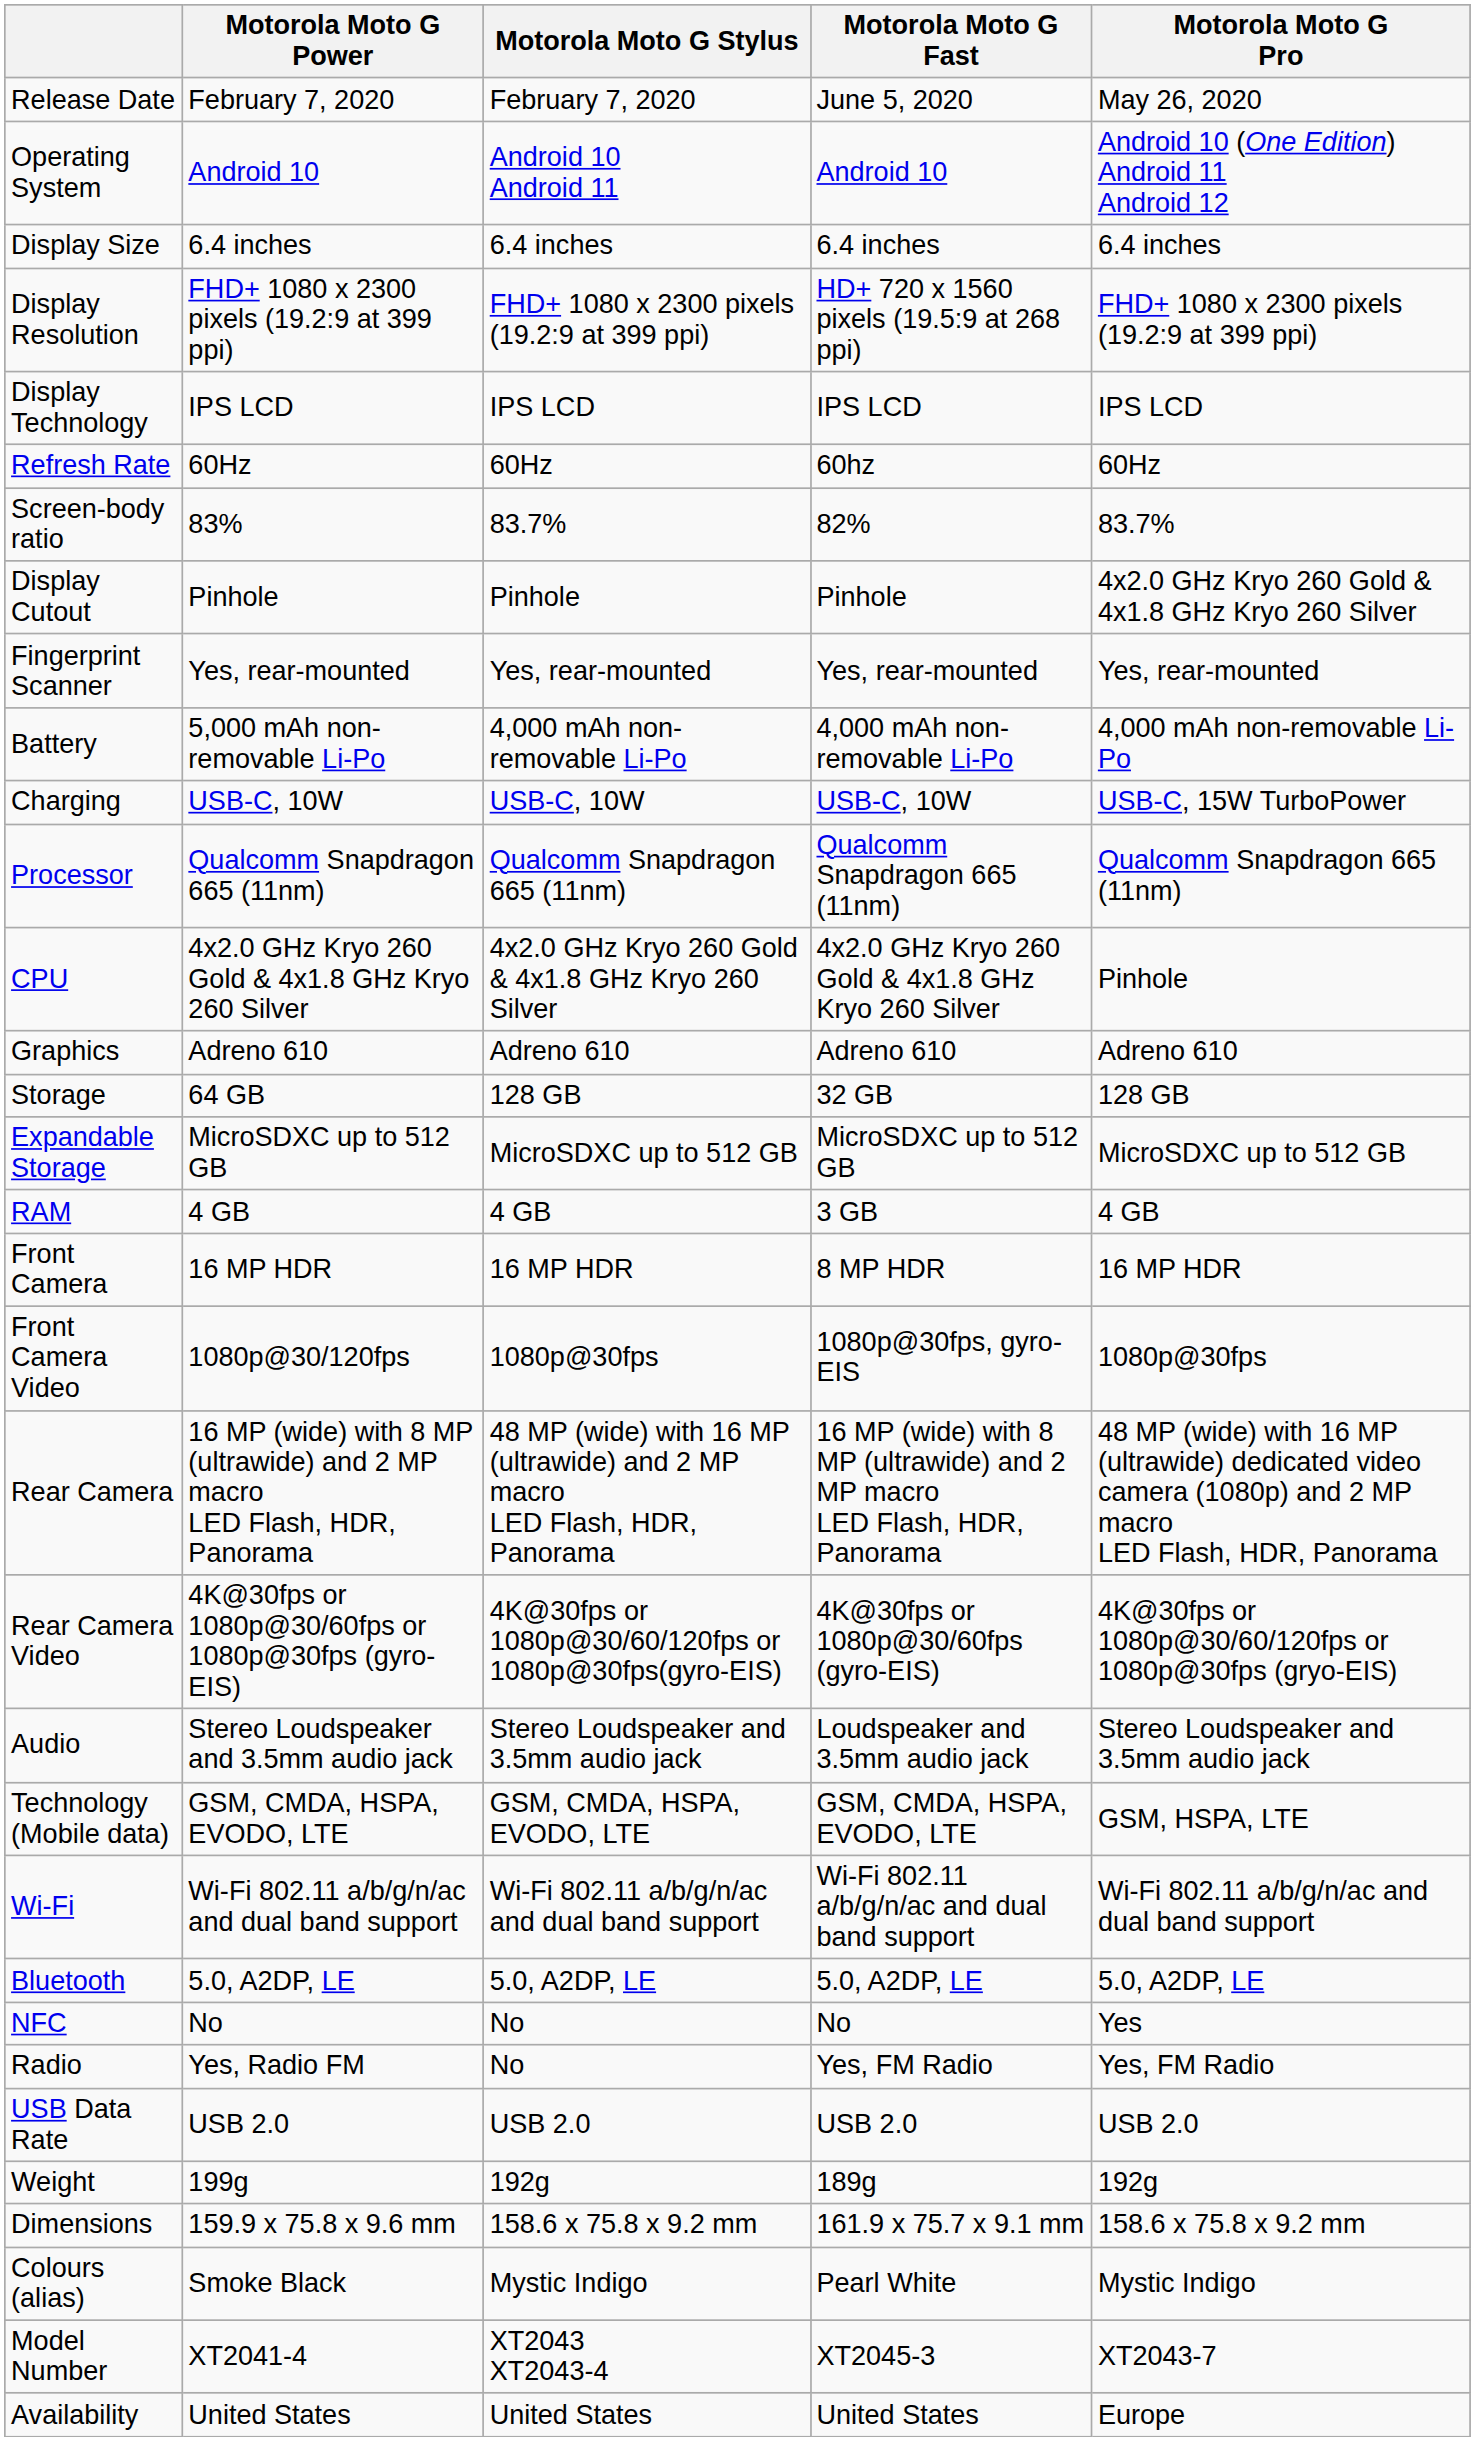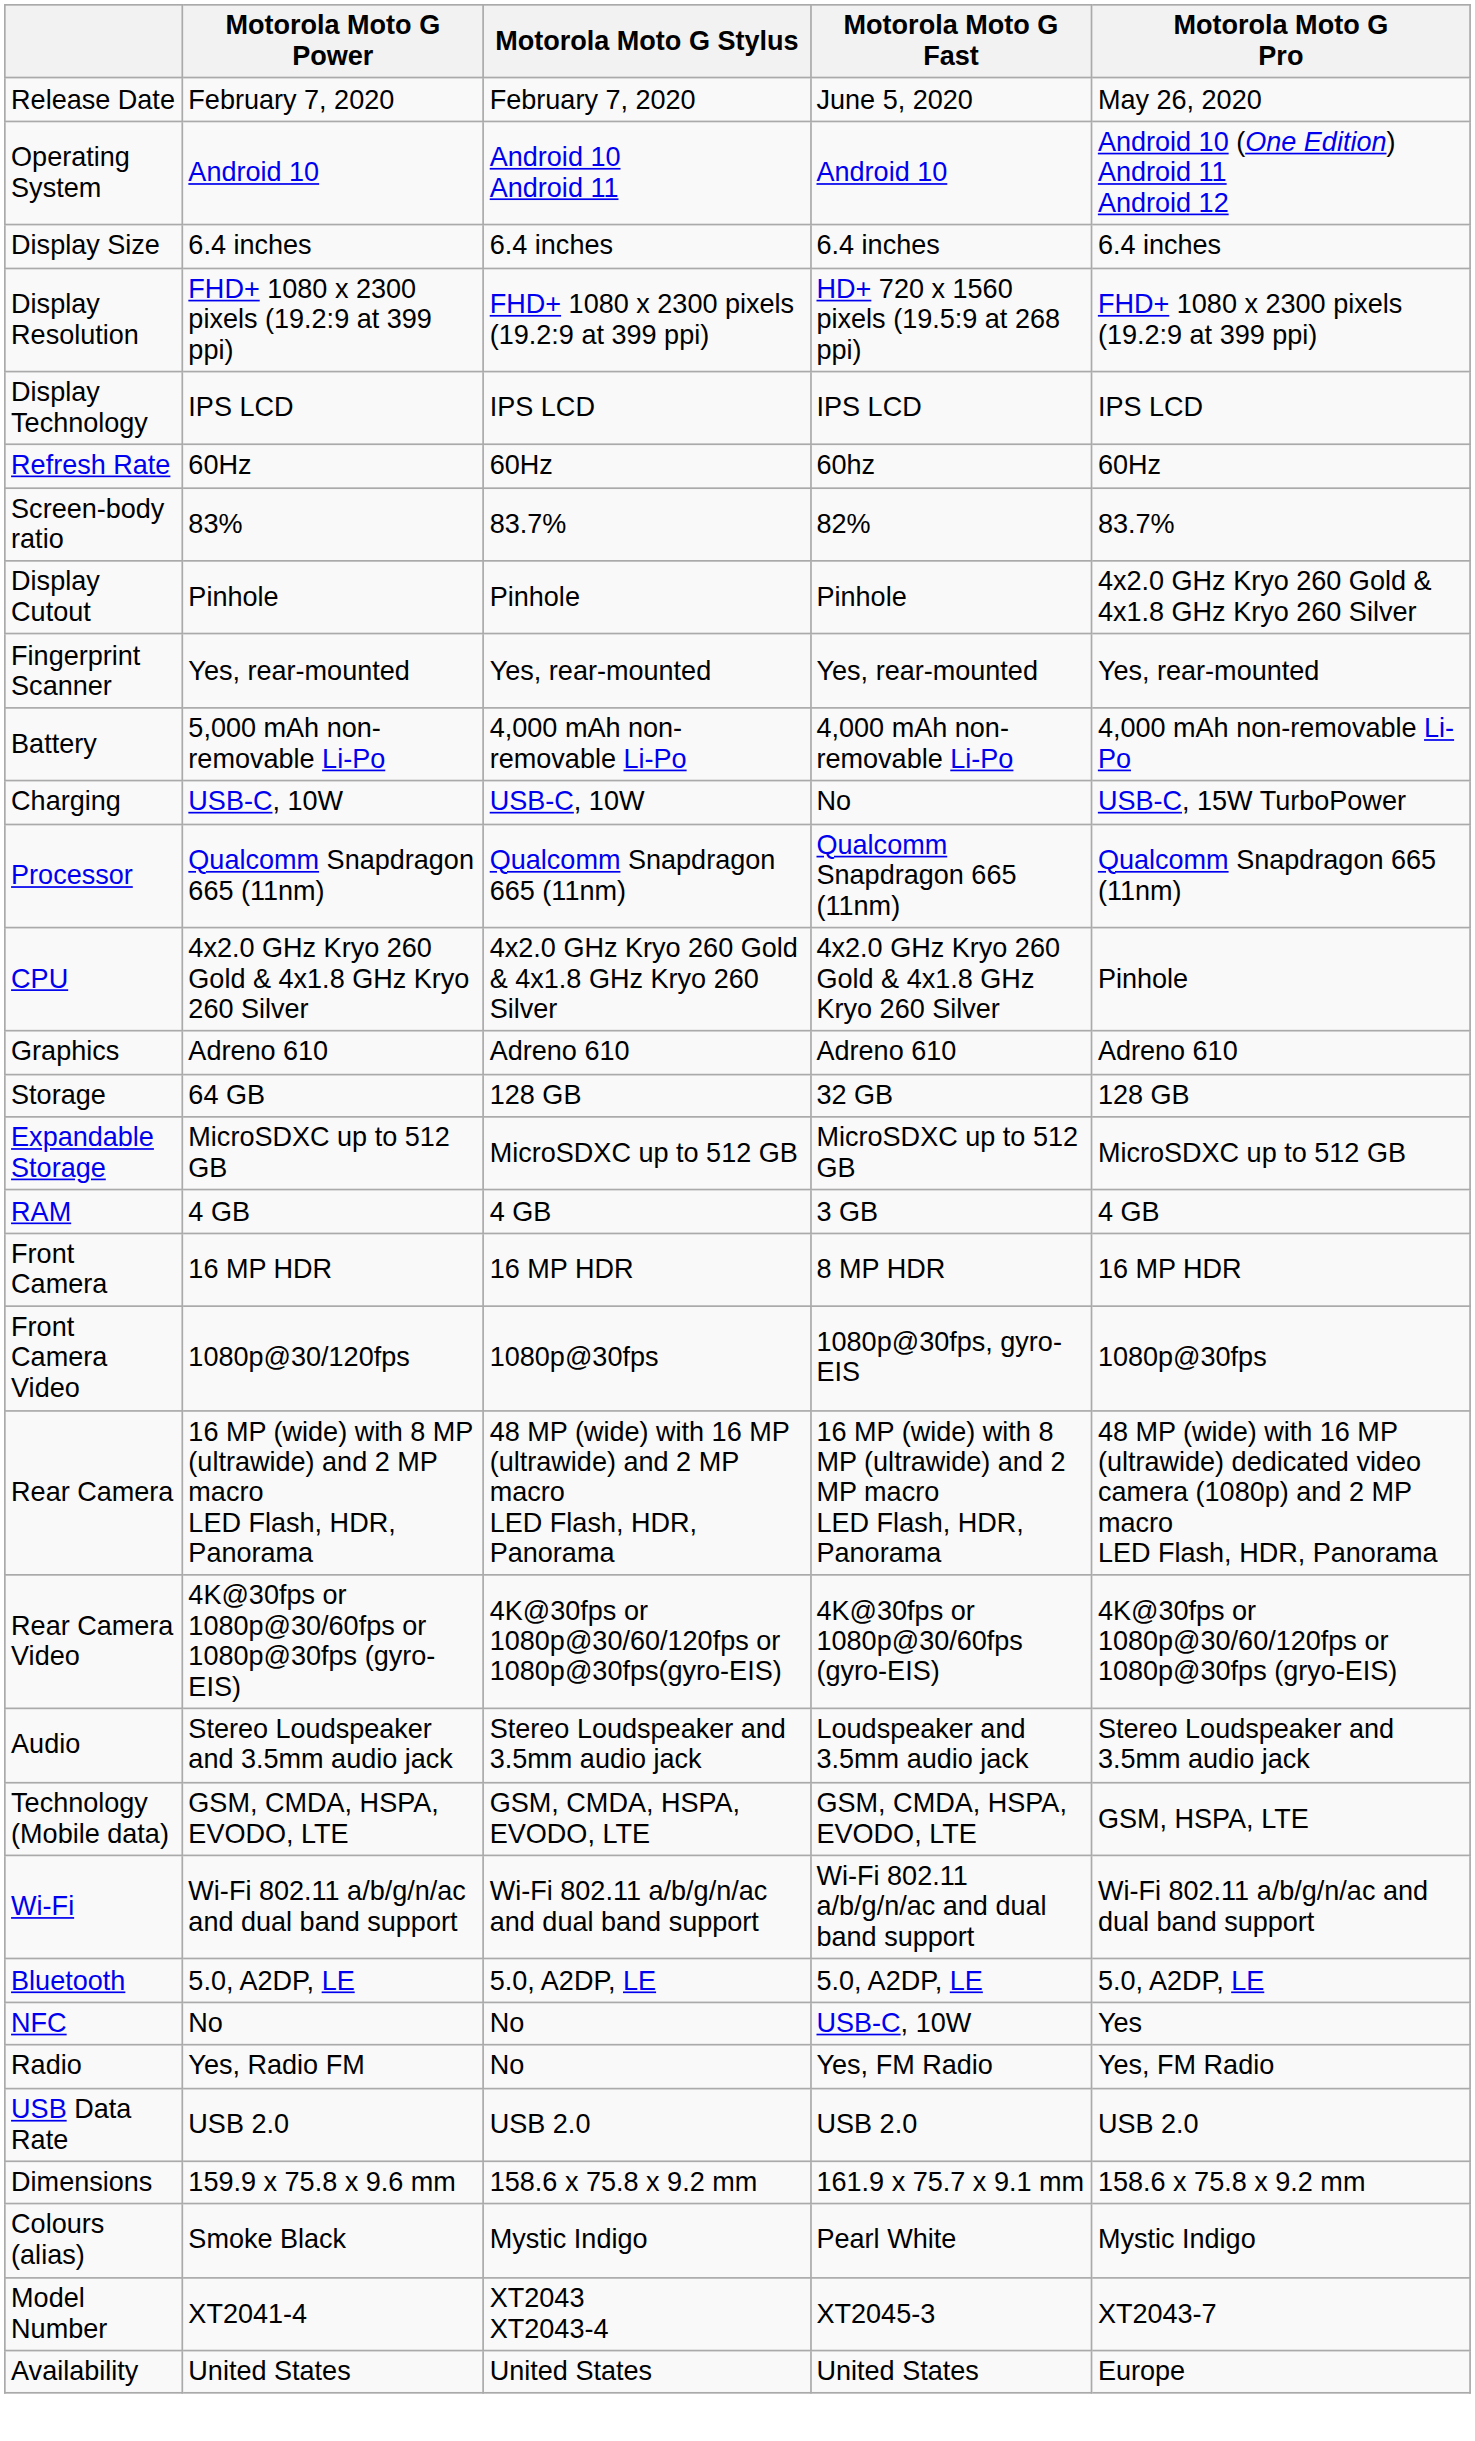 <table class="wikitable">
 <tr>
 <th></th>
 <th>Motorola Moto G Power</th>
 <th>Motorola Moto G Stylus</th>
 <th>Motorola Moto G Fast</th>
 <th>Motorola Moto G<br>Pro</th>
 </tr>
 <tr>
 <td>Release Date</td>
 <td>February 7, 2020</td>
 <td>February 7, 2020</td>
 <td>June 5, 2020</td>
 <td>May 26, 2020</td>
 </tr>
 <tr>
 <td>Operating System</td>
 <td><a href='#'>Android 10</a></td>
 <td><a href='#'>Android 10</a><br><a href='#'>Android 11</a></td>
 <td><a href='#'>Android 10</a></td>
 <td><a href='#'>Android 10</a> (<em><a href='#'>One Edition</a></em>)<br><a href='#'>Android 11</a><br><a href='#'>Android 12</a></td>
 </tr>
 <tr>
 <td>Display Size</td>
 <td>6.4 inches</td>
 <td>6.4 inches</td>
 <td>6.4 inches</td>
 <td>6.4 inches</td>
 </tr>
 <tr>
 <td>Display Resolution</td>
 <td><a href='#'>FHD+</a> 1080 x 2300 pixels (19.2:9 at 399 ppi)</td>
 <td><a href='#'>FHD+</a> 1080 x 2300 pixels (19.2:9 at 399 ppi)</td>
 <td><a href='#'>HD+</a> 720 x 1560 pixels (19.5:9 at 268 ppi)</td>
 <td><a href='#'>FHD+</a> 1080 x 2300 pixels (19.2:9 at 399 ppi)</td>
 </tr>
 <tr>
 <td>Display Technology</td>
 <td>IPS LCD</td>
 <td>IPS LCD</td>
 <td>IPS LCD</td>
 <td>IPS LCD</td>
 </tr>
 <tr>
 <td><a href='#'>Refresh Rate</a></td>
 <td>60Hz</td>
 <td>60Hz</td>
 <td>60hz</td>
 <td>60Hz</td>
 </tr>
 <tr>
 <td>Screen-body ratio</td>
 <td>83%</td>
 <td>83.7%</td>
 <td>82%</td>
 <td>83.7%</td>
 </tr>
 <tr>
 <td>Display Cutout</td>
 <td>Pinhole</td>
 <td>Pinhole</td>
 <td>Pinhole</td>
 <td>4x2.0 GHz Kryo 260 Gold & 4x1.8 GHz Kryo 260 Silver</td>
 </tr>
 <tr>
 <td>Fingerprint Scanner</td>
 <td>Yes, rear-mounted</td>
 <td>Yes, rear-mounted</td>
 <td>Yes, rear-mounted</td>
 <td>Yes, rear-mounted</td>
 </tr>
 <tr>
 <td>Battery</td>
 <td>5,000 mAh non-removable <a href='#'>Li-Po</a></td>
 <td>4,000 mAh non-removable <a href='#'>Li-Po</a></td>
 <td>4,000 mAh non-removable <a href='#'>Li-Po</a></td>
 <td>4,000 mAh non-removable <a href='#'>Li-Po</a></td>
 </tr>
 <tr>
 <td>Charging</td>
 <td><a href='#'>USB-C</a>, 10W</td>
 <td><a href='#'>USB-C</a>, 10W</td>
-<td><a href='#'>USB-C</a>, 10W</td>
+<td>No</td>
 <td><a href='#'>USB-C</a>, 15W TurboPower</td>
 </tr>
 <tr>
 <td><a href='#'>Processor</a></td>
 <td><a href='#'>Qualcomm</a> Snapdragon 665 (11nm)</td>
 <td><a href='#'>Qualcomm</a> Snapdragon 665 (11nm)</td>
 <td><a href='#'>Qualcomm</a> Snapdragon 665 (11nm)</td>
 <td><a href='#'>Qualcomm</a> Snapdragon 665 (11nm)</td>
 </tr>
 <tr>
 <td><a href='#'>CPU</a></td>
 <td>4x2.0 GHz Kryo 260 Gold & 4x1.8 GHz Kryo 260 Silver</td>
 <td>4x2.0 GHz Kryo 260 Gold & 4x1.8 GHz Kryo 260 Silver</td>
 <td>4x2.0 GHz Kryo 260 Gold & 4x1.8 GHz Kryo 260 Silver</td>
 <td>Pinhole</td>
 </tr>
 <tr>
 <td>Graphics</td>
 <td>Adreno 610</td>
 <td>Adreno 610</td>
 <td>Adreno 610</td>
 <td>Adreno 610</td>
 </tr>
 <tr>
 <td>Storage</td>
 <td>64 GB</td>
 <td>128 GB</td>
 <td>32 GB</td>
 <td>128 GB</td>
 </tr>
 <tr>
 <td><a href='#'>Expandable Storage</a></td>
 <td>MicroSDXC up to 512 GB</td>
 <td>MicroSDXC up to 512 GB</td>
 <td>MicroSDXC up to 512 GB</td>
 <td>MicroSDXC up to 512 GB</td>
 </tr>
 <tr>
 <td><a href='#'>RAM</a></td>
 <td>4 GB</td>
 <td>4 GB</td>
 <td>3 GB</td>
 <td>4 GB</td>
 </tr>
 <tr>
 <td>Front Camera</td>
 <td>16 MP HDR</td>
 <td>16 MP HDR</td>
 <td>8 MP HDR</td>
 <td>16 MP HDR</td>
 </tr>
 <tr>
 <td>Front Camera Video</td>
 <td>1080p@30/120fps</td>
 <td>1080p@30fps</td>
 <td>1080p@30fps, gyro-EIS</td>
 <td>1080p@30fps</td>
 </tr>
 <tr>
 <td>Rear Camera</td>
 <td>16 MP (wide) with 8 MP (ultrawide) and 2 MP macro<br>LED Flash, HDR, Panorama</td>
 <td>48 MP (wide) with 16 MP (ultrawide) and 2 MP macro<br>LED Flash, HDR, Panorama</td>
 <td>16 MP (wide) with 8 MP (ultrawide) and 2 MP macro<br>LED Flash, HDR, Panorama</td>
 <td>48 MP (wide) with 16 MP (ultrawide) dedicated video camera (1080p) and 2 MP macro<br>LED Flash, HDR, Panorama</td>
 </tr>
 <tr>
 <td>Rear Camera Video</td>
 <td>4K@30fps or 1080p@30/60fps or 1080p@30fps (gyro-EIS)</td>
 <td>4K@30fps or<br>1080p@30/60/120fps or 1080p@30fps(gyro-EIS)</td>
 <td>4K@30fps or 1080p@30/60fps (gyro-EIS)</td>
 <td>4K@30fps or 1080p@30/60/120fps or 1080p@30fps (gryo-EIS)</td>
 </tr>
 <tr>
 <td>Audio</td>
 <td>Stereo Loudspeaker and 3.5mm audio jack</td>
 <td>Stereo Loudspeaker and 3.5mm audio jack</td>
 <td>Loudspeaker and 3.5mm audio jack</td>
 <td>Stereo Loudspeaker and 3.5mm audio jack</td>
 </tr>
 <tr>
 <td>Technology (Mobile data)</td>
 <td>GSM, CMDA, HSPA, EVODO, LTE</td>
 <td>GSM, CMDA, HSPA, EVODO, LTE</td>
 <td>GSM, CMDA, HSPA, EVODO, LTE</td>
 <td>GSM, HSPA, LTE</td>
 </tr>
 <tr>
 <td><a href='#'>Wi-Fi</a></td>
 <td>Wi-Fi 802.11 a/b/g/n/ac and dual band support</td>
 <td>Wi-Fi 802.11 a/b/g/n/ac and dual band support</td>
 <td>Wi-Fi 802.11 a/b/g/n/ac and dual band support</td>
 <td>Wi-Fi 802.11 a/b/g/n/ac and dual band support</td>
 </tr>
 <tr>
 <td><a href='#'>Bluetooth</a></td>
 <td>5.0, A2DP, <a href='#'>LE</a></td>
 <td>5.0, A2DP, <a href='#'>LE</a></td>
 <td>5.0, A2DP, <a href='#'>LE</a></td>
 <td>5.0, A2DP, <a href='#'>LE</a></td>
 </tr>
 <tr>
 <td><a href='#'>NFC</a></td>
 <td>No</td>
 <td>No</td>
-<td>No</td>
+<td><a href='#'>USB-C</a>, 10W</td>
 <td>Yes</td>
 </tr>
 <tr>
 <td>Radio</td>
 <td>Yes, Radio FM</td>
 <td>No</td>
 <td>Yes, FM Radio</td>
 <td>Yes, FM Radio</td>
 </tr>
 <tr>
 <td><a href='#'>USB</a> Data Rate</td>
 <td>USB 2.0</td>
 <td>USB 2.0</td>
 <td>USB 2.0</td>
 <td>USB 2.0</td>
-</tr>
-<tr>
-<td>Weight</td>
-<td>199g</td>
-<td>192g</td>
-<td>189g</td>
-<td>192g</td>
 </tr>
 <tr>
 <td>Dimensions</td>
 <td>159.9 x 75.8 x 9.6 mm</td>
 <td>158.6 x 75.8 x 9.2 mm</td>
 <td>161.9 x 75.7 x 9.1 mm</td>
 <td>158.6 x 75.8 x 9.2 mm</td>
 </tr>
 <tr>
 <td>Colours (alias)</td>
 <td>Smoke Black</td>
 <td>Mystic Indigo</td>
 <td>Pearl White</td>
 <td>Mystic Indigo</td>
 </tr>
 <tr>
 <td>Model Number</td>
 <td>XT2041-4</td>
 <td>XT2043<br>XT2043-4</td>
 <td>XT2045-3</td>
 <td>XT2043-7</td>
 </tr>
 <tr>
 <td>Availability</td>
 <td>United States</td>
 <td>United States</td>
 <td>United States</td>
 <td>Europe</td>
 </tr>
 </table>
